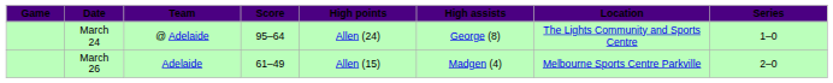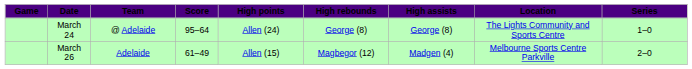 <table class="wikitable" style="font-size:90%; text-align: center; width: 90%; margin:1em auto;">
 <tr>
 <th style="background:indigo; width: 5%;"><span>Game</span></th>
 <th style="background:indigo; width: 5%;"><span>Date</span></th>
 <th style="background:indigo; width: 10%;"><span>Team</span></th>
 <th style="background:indigo; width: 5%;"><span>Score</span></th>
 <th style="background:indigo; width: 10%;"><span>High points</span></th>
+<th style="background:indigo; width: 10%;"><span>High rebounds</span></th>
 <th style="background:indigo; width: 10%;"><span>High assists</span></th>
 <th style="background:indigo; width: 15%;"><span>Location</span></th>
 <th style="background:indigo; width: 10%;"><span>Series</span></th>
 </tr>
 <tr style= "background:#bfb;">
 <td></td>
 <td>March <br> 24</td>
 <td>@ <a href='#'>Adelaide</a></td>
 <td>95–64</td>
 <td><a href='#'>Allen</a> (24)</td>
 <td><a href='#'>George</a> (8)</td>
+<td><a href='#'>George</a> (8)</td>
 <td><a href='#'>The Lights Community and Sports Centre</a></td>
 <td>1–0</td>
 </tr>
 <tr style= "background:#bfb;">
 <td></td>
 <td>March <br> 26</td>
 <td><a href='#'>Adelaide</a></td>
 <td>61–49</td>
 <td><a href='#'>Allen</a> (15)</td>
+<td><a href='#'>Magbegor</a> (12)</td>
 <td><a href='#'>Madgen</a> (4)</td>
 <td><a href='#'>Melbourne Sports Centre Parkville</a></td>
 <td>2–0</td>
 </tr>
 </table>
